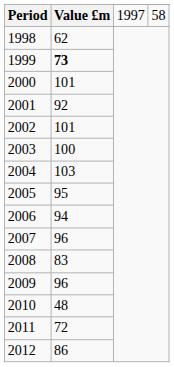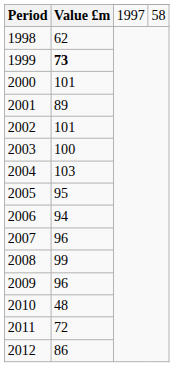 <table class="wikitable sortable">
 <tr>
 <th rowspan=2>Period</th>
 <th rowspan=2>Value £m</th>
 </tr>
 <tr>
 <td>1997</td>
 <td>58</td>
 </tr>
 <tr>
 <td>1998</td>
 <td>62</td>
 </tr>
 <tr>
 <td>1999</td>
 <td><strong>73</strong></td>
 </tr>
 <tr>
 <td>2000</td>
 <td>101</td>
 </tr>
 <tr>
 <td>2001</td>
-<td>92</td>
+<td>89</td>
 </tr>
 <tr>
 <td>2002</td>
 <td>101</td>
 </tr>
 <tr>
 <td>2003</td>
 <td>100</td>
 </tr>
 <tr>
 <td>2004</td>
 <td>103</td>
 </tr>
 <tr>
 <td>2005</td>
 <td>95</td>
 </tr>
 <tr>
 <td>2006</td>
 <td>94</td>
 </tr>
 <tr>
 <td>2007</td>
 <td>96</td>
 </tr>
 <tr>
 <td>2008</td>
-<td>83</td>
+<td>99</td>
 </tr>
 <tr>
 <td>2009</td>
 <td>96</td>
 </tr>
 <tr>
 <td>2010</td>
 <td>48</td>
 </tr>
 <tr>
 <td>2011</td>
 <td>72</td>
 </tr>
 <tr>
 <td>2012</td>
 <td>86</td>
 </tr>
 </table>
